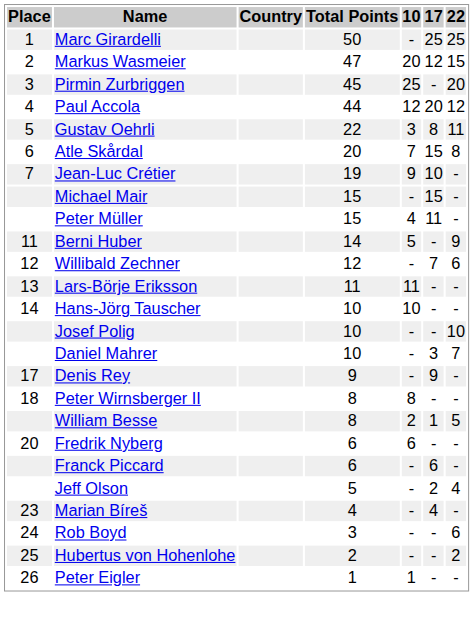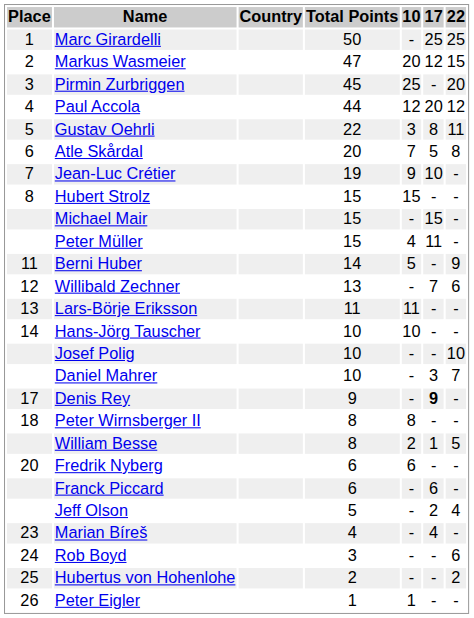 <table border="0" style="border: 1px solid #999; background-color:#FFFFFF; text-align:center">
 <tr align="center" bgcolor="#CCCCCC">
 <th>Place</th>
 <th>Name</th>
 <th>Country</th>
 <th>Total Points</th>
 <th>10</th>
 <th>17</th>
 <th>22</th>
 </tr>
 <tr bgcolor="#EFEFEF">
 <td>1</td>
 <td align="left"><a href='#'>Marc Girardelli</a></td>
 <td align="left"></td>
 <td>50</td>
 <td>-</td>
 <td>25</td>
 <td>25</td>
 </tr>
 <tr>
 <td>2</td>
 <td align="left"><a href='#'>Markus Wasmeier</a></td>
 <td align="left"></td>
 <td>47</td>
 <td>20</td>
 <td>12</td>
 <td>15</td>
 </tr>
 <tr bgcolor="#EFEFEF">
 <td>3</td>
 <td align="left"><a href='#'>Pirmin Zurbriggen</a></td>
 <td align="left"></td>
 <td>45</td>
 <td>25</td>
 <td>-</td>
 <td>20</td>
 </tr>
 <tr>
 <td>4</td>
 <td align="left"><a href='#'>Paul Accola</a></td>
 <td align="left"></td>
 <td>44</td>
 <td>12</td>
 <td>20</td>
 <td>12</td>
 </tr>
 <tr bgcolor="#EFEFEF">
 <td>5</td>
 <td align="left"><a href='#'>Gustav Oehrli</a></td>
 <td align="left"></td>
 <td>22</td>
 <td>3</td>
 <td>8</td>
 <td>11</td>
 </tr>
 <tr>
 <td>6</td>
 <td align="left"><a href='#'>Atle Skårdal</a></td>
 <td align="left"></td>
 <td>20</td>
 <td>7</td>
-<td>15</td>
+<td>5</td>
 <td>8</td>
 </tr>
 <tr bgcolor="#EFEFEF">
 <td>7</td>
 <td align="left"><a href='#'>Jean-Luc Crétier</a></td>
 <td align="left"></td>
 <td>19</td>
 <td>9</td>
 <td>10</td>
+<td>-</td>
+</tr>
+<tr>
+<td>8</td>
+<td align="left"><a href='#'>Hubert Strolz</a></td>
+<td align="left"></td>
+<td>15</td>
+<td>15</td>
+<td>-</td>
 <td>-</td>
 </tr>
 <tr bgcolor="#EFEFEF">
 <td></td>
 <td align="left"><a href='#'>Michael Mair</a></td>
 <td align="left"></td>
 <td>15</td>
 <td>-</td>
 <td>15</td>
 <td>-</td>
 </tr>
 <tr>
 <td></td>
 <td align="left"><a href='#'>Peter Müller</a></td>
 <td align="left"></td>
 <td>15</td>
 <td>4</td>
 <td>11</td>
 <td>-</td>
 </tr>
 <tr bgcolor="#EFEFEF">
 <td>11</td>
 <td align="left"><a href='#'>Berni Huber</a></td>
 <td align="left"></td>
 <td>14</td>
 <td>5</td>
 <td>-</td>
 <td>9</td>
 </tr>
 <tr>
 <td>12</td>
 <td align="left"><a href='#'>Willibald Zechner</a></td>
 <td align="left"></td>
-<td>12</td>
+<td>13</td>
 <td>-</td>
 <td>7</td>
 <td>6</td>
 </tr>
 <tr bgcolor="#EFEFEF">
 <td>13</td>
 <td align="left"><a href='#'>Lars-Börje Eriksson</a></td>
 <td align="left"></td>
 <td>11</td>
 <td>11</td>
 <td>-</td>
 <td>-</td>
 </tr>
 <tr>
 <td>14</td>
 <td align="left"><a href='#'>Hans-Jörg Tauscher</a></td>
 <td align="left"></td>
 <td>10</td>
 <td>10</td>
 <td>-</td>
 <td>-</td>
 </tr>
 <tr bgcolor="#EFEFEF">
 <td></td>
 <td align="left"><a href='#'>Josef Polig</a></td>
 <td align="left"></td>
 <td>10</td>
 <td>-</td>
 <td>-</td>
 <td>10</td>
 </tr>
 <tr>
 <td></td>
 <td align="left"><a href='#'>Daniel Mahrer</a></td>
 <td align="left"></td>
 <td>10</td>
 <td>-</td>
 <td>3</td>
 <td>7</td>
 </tr>
 <tr bgcolor="#EFEFEF">
 <td>17</td>
 <td align="left"><a href='#'>Denis Rey</a></td>
 <td align="left"></td>
 <td>9</td>
 <td>-</td>
-<td>9</td>
+<td><strong>9</strong></td>
 <td>-</td>
 </tr>
 <tr>
 <td>18</td>
 <td align="left"><a href='#'>Peter Wirnsberger II</a></td>
 <td align="left"></td>
 <td>8</td>
 <td>8</td>
 <td>-</td>
 <td>-</td>
 </tr>
 <tr bgcolor="#EFEFEF">
 <td></td>
 <td align="left"><a href='#'>William Besse</a></td>
 <td align="left"></td>
 <td>8</td>
 <td>2</td>
 <td>1</td>
 <td>5</td>
 </tr>
 <tr>
 <td>20</td>
 <td align="left"><a href='#'>Fredrik Nyberg</a></td>
 <td align="left"></td>
 <td>6</td>
 <td>6</td>
 <td>-</td>
 <td>-</td>
 </tr>
 <tr bgcolor="#EFEFEF">
 <td></td>
 <td align="left"><a href='#'>Franck Piccard</a></td>
 <td align="left"></td>
 <td>6</td>
 <td>-</td>
 <td>6</td>
 <td>-</td>
 </tr>
 <tr>
 <td></td>
 <td align="left"><a href='#'>Jeff Olson</a></td>
 <td align="left"></td>
 <td>5</td>
 <td>-</td>
 <td>2</td>
 <td>4</td>
 </tr>
 <tr bgcolor="#EFEFEF">
 <td>23</td>
 <td align="left"><a href='#'>Marian Bíreš</a></td>
 <td align="left"></td>
 <td>4</td>
 <td>-</td>
 <td>4</td>
 <td>-</td>
 </tr>
 <tr>
 <td>24</td>
 <td align="left"><a href='#'>Rob Boyd</a></td>
 <td align="left"></td>
 <td>3</td>
 <td>-</td>
 <td>-</td>
 <td>6</td>
 </tr>
 <tr bgcolor="#EFEFEF">
 <td>25</td>
 <td align="left"><a href='#'>Hubertus von Hohenlohe</a></td>
 <td align="left"></td>
 <td>2</td>
 <td>-</td>
 <td>-</td>
 <td>2</td>
 </tr>
 <tr>
 <td>26</td>
 <td align="left"><a href='#'>Peter Eigler</a></td>
 <td align="left"></td>
 <td>1</td>
 <td>1</td>
 <td>-</td>
 <td>-</td>
 </tr>
 </table>
